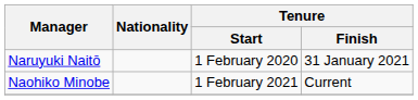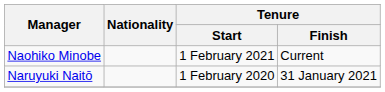 <table class="wikitable">
 <tr>
 <th rowspan="2">Manager</th>
 <th rowspan="2">Nationality</th>
 <th colspan="2">Tenure</th>
 </tr>
 <tr>
 <th>Start</th>
 <th>Finish</th>
 </tr>
 <tr>
+<td><a href='#'>Naohiko Minobe</a></td>
+<td></td>
+<td>1 February 2021</td>
+<td>Current</td>
+</tr>
+<tr>
 <td><a href='#'>Naruyuki Naitō</a></td>
 <td></td>
 <td>1 February 2020</td>
 <td>31 January 2021</td>
 </tr>
 <tr>
-<td><a href='#'>Naohiko Minobe</a></td>
-<td></td>
-<td>1 February 2021</td>
-<td>Current</td>
-</tr>
-<tr>
 </tr>
 </table>
